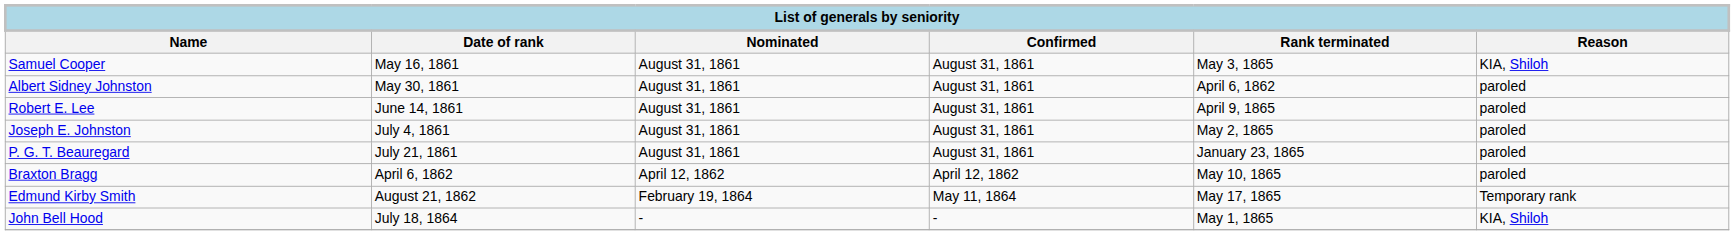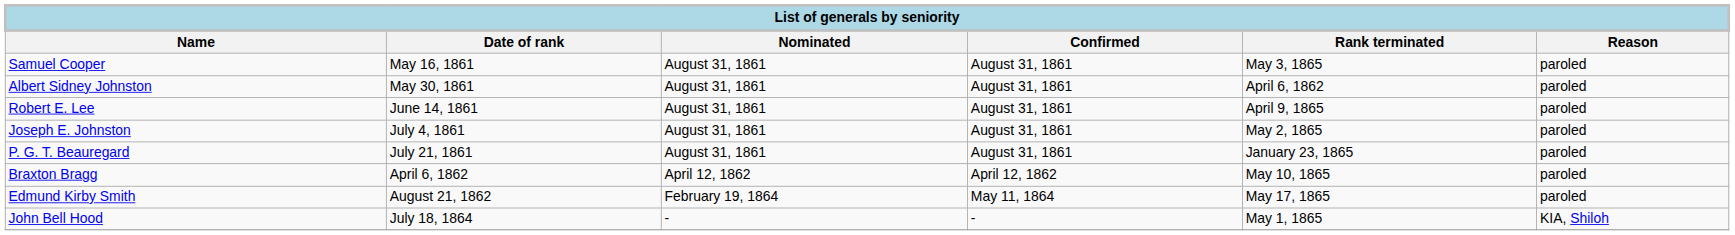 <table class="wikitable collapsible" width="100%">
 <tr>
 <th colspan=6 style="background-color:#add8e6; border: 3px solid silver; margin-top: 0.2em; padding: 4px;"><strong>List of generals by seniority</strong></th>
 </tr>
 <tr>
 <th>Name</th>
 <th>Date of rank</th>
 <th>Nominated</th>
 <th>Confirmed</th>
 <th>Rank terminated</th>
 <th>Reason</th>
 </tr>
 <tr>
 <td><a href='#'>Samuel Cooper</a></td>
 <td>May 16, 1861</td>
 <td>August 31, 1861</td>
 <td>August 31, 1861</td>
 <td>May 3, 1865</td>
-<td>KIA, <a href='#'>Shiloh</a></td>
+<td>paroled</td>
 </tr>
 <tr>
 <td><a href='#'>Albert Sidney Johnston</a></td>
 <td>May 30, 1861</td>
 <td>August 31, 1861</td>
 <td>August 31, 1861</td>
 <td>April 6, 1862</td>
 <td>paroled</td>
 </tr>
 <tr>
 <td><a href='#'>Robert E. Lee</a></td>
 <td>June 14, 1861</td>
 <td>August 31, 1861</td>
 <td>August 31, 1861</td>
 <td>April 9, 1865</td>
 <td>paroled</td>
 </tr>
 <tr>
 <td><a href='#'>Joseph E. Johnston</a></td>
 <td>July 4, 1861</td>
 <td>August 31, 1861</td>
 <td>August 31, 1861</td>
 <td>May 2, 1865</td>
 <td>paroled</td>
 </tr>
 <tr>
 <td><a href='#'>P. G. T. Beauregard</a></td>
 <td>July 21, 1861</td>
 <td>August 31, 1861</td>
 <td>August 31, 1861</td>
 <td>January 23, 1865</td>
 <td>paroled</td>
 </tr>
 <tr>
 <td><a href='#'>Braxton Bragg</a></td>
 <td>April 6, 1862</td>
 <td>April 12, 1862</td>
 <td>April 12, 1862</td>
 <td>May 10, 1865</td>
 <td>paroled</td>
 </tr>
 <tr>
 <td><a href='#'>Edmund Kirby Smith</a></td>
 <td>August 21, 1862</td>
 <td>February 19, 1864</td>
 <td>May 11, 1864</td>
 <td>May 17, 1865</td>
-<td>Temporary rank</td>
+<td>paroled</td>
 </tr>
 <tr>
 <td><a href='#'>John Bell Hood</a></td>
 <td>July 18, 1864</td>
 <td>-</td>
 <td>-</td>
 <td>May 1, 1865</td>
 <td>KIA, <a href='#'>Shiloh</a></td>
 </tr>
 <tr>
 </tr>
 </table>
